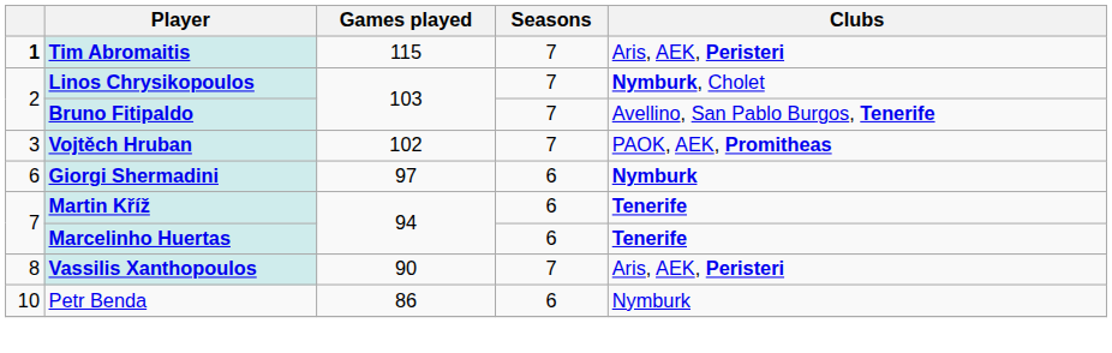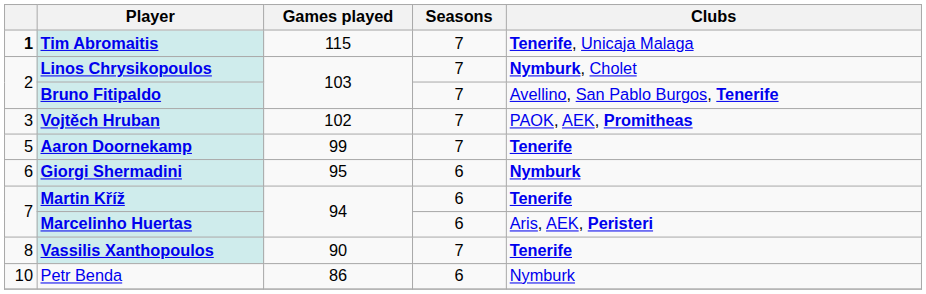 <table class="wikitable" width="900">
 <tr>
 <th></th>
 <th>Player</th>
 <th>Games played</th>
 <th>Seasons</th>
 <th width=400>Clubs</th>
 </tr>
 <tr>
 <td align="right"><strong>1</strong></td>
 <td bgcolor="#CFECEC"> <strong><a href='#'>Tim Abromaitis</a></strong></td>
 <td align="center">115</td>
 <td align="center">7</td>
-<td><a href='#'>Aris</a>, <a href='#'>AEK</a>, <strong><a href='#'>Peristeri</a></strong></td>
+<td><strong><a href='#'>Tenerife</a></strong>, <a href='#'>Unicaja Malaga</a></td>
 </tr>
 <tr>
 <td rowspan=2 align="right">2</td>
 <td bgcolor="#CFECEC"> <strong><a href='#'>Linos Chrysikopoulos</a></strong></td>
 <td rowspan=2 align="center">103</td>
 <td align="center">7</td>
 <td><strong><a href='#'>Nymburk</a></strong>, <a href='#'>Cholet</a></td>
 </tr>
 <tr>
 <td bgcolor="#CFECEC"> <strong><a href='#'>Bruno Fitipaldo</a></strong></td>
 <td align="center">7</td>
 <td><a href='#'>Avellino</a>, <a href='#'>San Pablo Burgos</a>, <strong><a href='#'>Tenerife</a></strong></td>
 </tr>
 <tr>
 <td align="right">3</td>
 <td bgcolor="#CFECEC"> <strong><a href='#'>Vojtěch Hruban</a></strong></td>
 <td align="center">102</td>
 <td align="center">7</td>
 <td><a href='#'>PAOK</a>, <a href='#'>AEK</a>, <strong><a href='#'>Promitheas</a></strong></td>
 </tr>
 <tr>
+<td align="right">5</td>
+<td bgcolor="#CFECEC"> <strong><a href='#'>Aaron Doornekamp</a></strong></td>
+<td align="center">99</td>
+<td align="center">7</td>
+<td><strong><a href='#'>Tenerife</a></strong></td>
+</tr>
+<tr>
 <td align="right">6</td>
 <td bgcolor="#CFECEC"> <strong><a href='#'>Giorgi Shermadini</a></strong></td>
-<td align="center">97</td>
+<td align="center">95</td>
 <td align="center">6</td>
 <td><strong><a href='#'>Nymburk</a></strong></td>
 </tr>
 <tr>
 <td rowspan=2 align="right">7</td>
 <td bgcolor="#CFECEC"><strong><a href='#'>Martin Kříž</a></strong></td>
 <td rowspan=2 align="center">94</td>
 <td align="center">6</td>
 <td><strong><a href='#'>Tenerife</a></strong></td>
 </tr>
 <tr>
 <td bgcolor="#CFECEC"> <strong><a href='#'>Marcelinho Huertas</a></strong></td>
 <td align="center">6</td>
-<td><strong><a href='#'>Tenerife</a></strong></td>
+<td><a href='#'>Aris</a>, <a href='#'>AEK</a>, <strong><a href='#'>Peristeri</a></strong></td>
 </tr>
 <tr>
 <td align="right">8</td>
 <td bgcolor="#CFECEC"> <strong><a href='#'>Vassilis Xanthopoulos</a></strong></td>
 <td align="center">90</td>
 <td align="center">7</td>
-<td><a href='#'>Aris</a>, <a href='#'>AEK</a>, <strong><a href='#'>Peristeri</a></strong></td>
+<td><strong><a href='#'>Tenerife</a></strong></td>
 </tr>
 <tr>
 <td align="right">10</td>
 <td> <a href='#'>Petr Benda</a></td>
 <td align="center">86</td>
 <td align="center">6</td>
 <td><a href='#'>Nymburk</a></td>
 </tr>
 <tr>
 </tr>
 </table>
